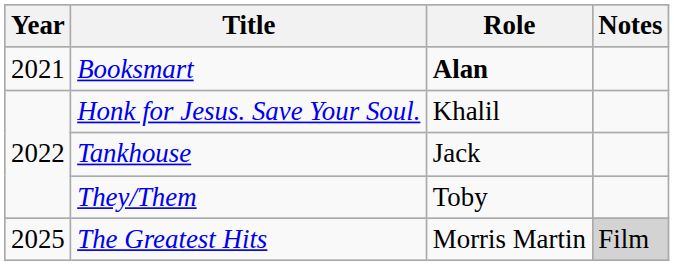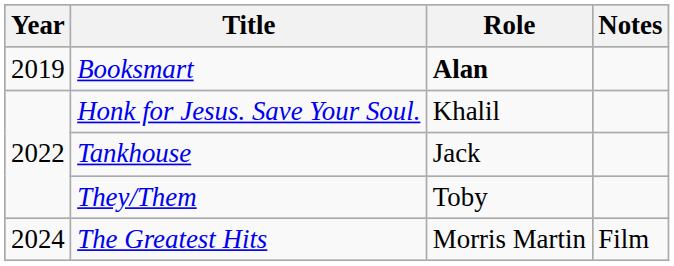 <table class="wikitable sortable plainrowheaders">
 <tr>
 <th scope="col">Year</th>
 <th scope="col">Title</th>
 <th scope="col">Role</th>
 <th scope="col" class="unsortable">Notes</th>
 </tr>
 <tr>
-<td>2021</td>
+<td>2019</td>
 <td><em><a href='#'>Booksmart</a></em></td>
 <td><strong>Alan</strong></td>
 <td></td>
 </tr>
 <tr>
 <td rowspan=3>2022</td>
 <td><em><a href='#'>Honk for Jesus. Save Your Soul.</a></em></td>
 <td>Khalil</td>
 <td></td>
 </tr>
 <tr>
 <td><em><a href='#'>Tankhouse</a></em></td>
 <td>Jack</td>
 <td></td>
 </tr>
 <tr>
 <td><em><a href='#'>They/Them</a></em></td>
 <td>Toby</td>
 <td></td>
 </tr>
 <tr>
-<td>2025</td>
+<td>2024</td>
 <td><em><a href='#'>The Greatest Hits</a></em></td>
 <td>Morris Martin</td>
-<td style="background: lightgrey;">Film</td>
+<td>Film</td>
 </tr>
 </table>
